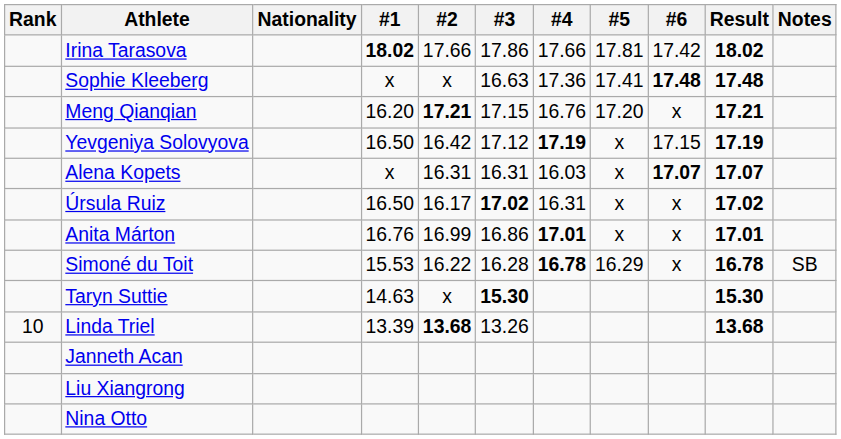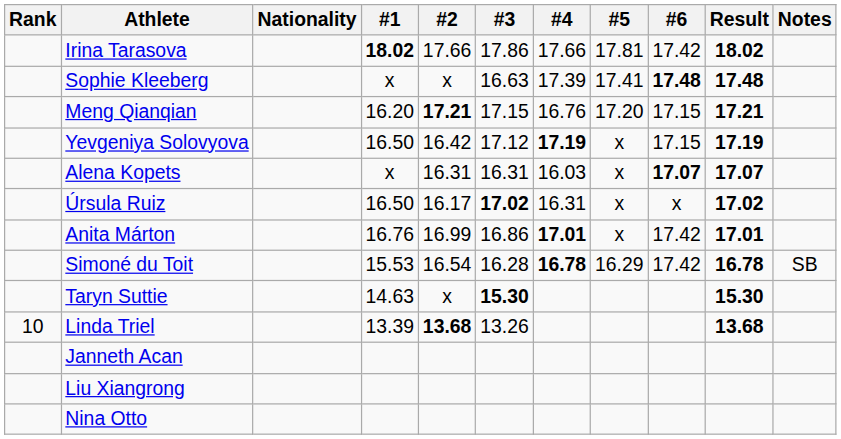 <table class="wikitable sortable" style="text-align:center">
 <tr>
 <th>Rank</th>
 <th>Athlete</th>
 <th>Nationality</th>
 <th>#1</th>
 <th>#2</th>
 <th>#3</th>
 <th>#4</th>
 <th>#5</th>
 <th>#6</th>
 <th>Result</th>
 <th>Notes</th>
 </tr>
 <tr>
 <td></td>
 <td align="left"><a href='#'>Irina Tarasova</a></td>
 <td align=left></td>
 <td><strong>18.02</strong></td>
 <td>17.66</td>
 <td>17.86</td>
 <td>17.66</td>
 <td>17.81</td>
 <td>17.42</td>
 <td><strong>18.02</strong></td>
 <td></td>
 </tr>
 <tr>
 <td></td>
 <td align="left"><a href='#'>Sophie Kleeberg</a></td>
 <td align=left></td>
 <td>x</td>
 <td>x</td>
 <td>16.63</td>
-<td>17.36</td>
+<td>17.39</td>
 <td>17.41</td>
 <td><strong>17.48</strong></td>
 <td><strong>17.48</strong></td>
 <td></td>
 </tr>
 <tr>
 <td></td>
 <td align="left"><a href='#'>Meng Qianqian</a></td>
 <td align=left></td>
 <td>16.20</td>
 <td><strong>17.21</strong></td>
 <td>17.15</td>
 <td>16.76</td>
 <td>17.20</td>
-<td>x</td>
+<td>17.15</td>
 <td><strong>17.21</strong></td>
 <td></td>
 </tr>
 <tr>
 <td></td>
 <td align="left"><a href='#'>Yevgeniya Solovyova</a></td>
 <td align=left></td>
 <td>16.50</td>
 <td>16.42</td>
 <td>17.12</td>
 <td><strong>17.19</strong></td>
 <td>x</td>
 <td>17.15</td>
 <td><strong>17.19</strong></td>
 <td></td>
 </tr>
 <tr>
 <td></td>
 <td align="left"><a href='#'>Alena Kopets</a></td>
 <td align=left></td>
 <td>x</td>
 <td>16.31</td>
 <td>16.31</td>
 <td>16.03</td>
 <td>x</td>
 <td><strong>17.07</strong></td>
 <td><strong>17.07</strong></td>
 <td></td>
 </tr>
 <tr>
 <td></td>
 <td align="left"><a href='#'>Úrsula Ruiz</a></td>
 <td align=left></td>
 <td>16.50</td>
 <td>16.17</td>
 <td><strong>17.02</strong></td>
 <td>16.31</td>
 <td>x</td>
 <td>x</td>
 <td><strong>17.02</strong></td>
 <td></td>
 </tr>
 <tr>
 <td></td>
 <td align="left"><a href='#'>Anita Márton</a></td>
 <td align=left></td>
 <td>16.76</td>
 <td>16.99</td>
 <td>16.86</td>
 <td><strong>17.01</strong></td>
 <td>x</td>
-<td>x</td>
+<td>17.42</td>
 <td><strong>17.01</strong></td>
 <td></td>
 </tr>
 <tr>
 <td></td>
 <td align="left"><a href='#'>Simoné du Toit</a></td>
 <td align=left></td>
 <td>15.53</td>
-<td>16.22</td>
+<td>16.54</td>
 <td>16.28</td>
 <td><strong>16.78</strong></td>
 <td>16.29</td>
-<td>x</td>
+<td>17.42</td>
 <td><strong>16.78</strong></td>
 <td>SB</td>
 </tr>
 <tr>
 <td></td>
 <td align="left"><a href='#'>Taryn Suttie</a></td>
 <td align=left></td>
 <td>14.63</td>
 <td>x</td>
 <td><strong>15.30</strong></td>
 <td></td>
 <td></td>
 <td></td>
 <td><strong>15.30</strong></td>
 <td></td>
 </tr>
 <tr>
 <td>10</td>
 <td align="left"><a href='#'>Linda Triel</a></td>
 <td align=left></td>
 <td>13.39</td>
 <td><strong>13.68</strong></td>
 <td>13.26</td>
 <td></td>
 <td></td>
 <td></td>
 <td><strong>13.68</strong></td>
 <td></td>
 </tr>
 <tr>
 <td></td>
 <td align="left"><a href='#'>Janneth Acan</a></td>
 <td align=left></td>
 <td></td>
 <td></td>
 <td></td>
 <td></td>
 <td></td>
 <td></td>
 <td><strong></strong></td>
 <td></td>
 </tr>
 <tr>
 <td></td>
 <td align="left"><a href='#'>Liu Xiangrong</a></td>
 <td align=left></td>
 <td></td>
 <td></td>
 <td></td>
 <td></td>
 <td></td>
 <td></td>
 <td><strong></strong></td>
 <td></td>
 </tr>
 <tr>
 <td></td>
 <td align="left"><a href='#'>Nina Otto</a></td>
 <td align=left></td>
 <td></td>
 <td></td>
 <td></td>
 <td></td>
 <td></td>
 <td></td>
 <td><strong></strong></td>
 <td></td>
 </tr>
 </table>
